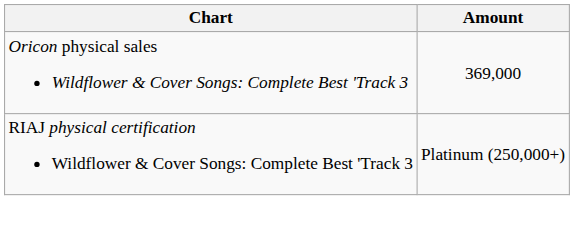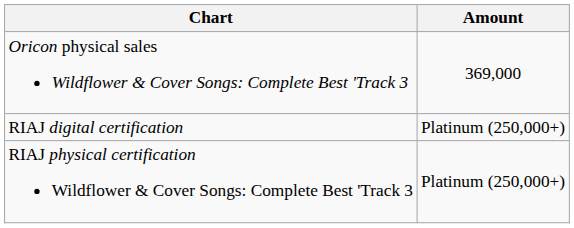 <table class="wikitable">
 <tr>
 <th>Chart</th>
 <th>Amount</th>
 </tr>
 <tr>
 <td><em>Oricon</em> physical sales<br><ul><li><em>Wildflower & Cover Songs: Complete Best 'Track 3<strong></li></ul></td>
 <td align="center">369,000</td>
 </tr>
 <tr>
+<td></em>RIAJ<em> digital certification</td>
+<td align="center">Platinum (250,000+)</td>
+</tr>
+<tr>
 <td></em>RIAJ<em> physical certification<br><ul><li></em>Wildflower & Cover Songs: Complete Best 'Track 3</strong></li></ul></td>
 <td align="center">Platinum (250,000+)</td>
 </tr>
 </table>
